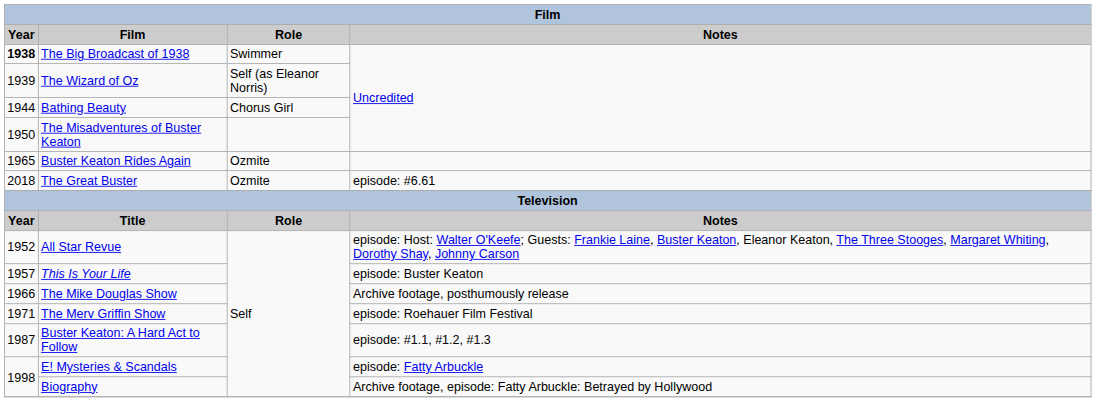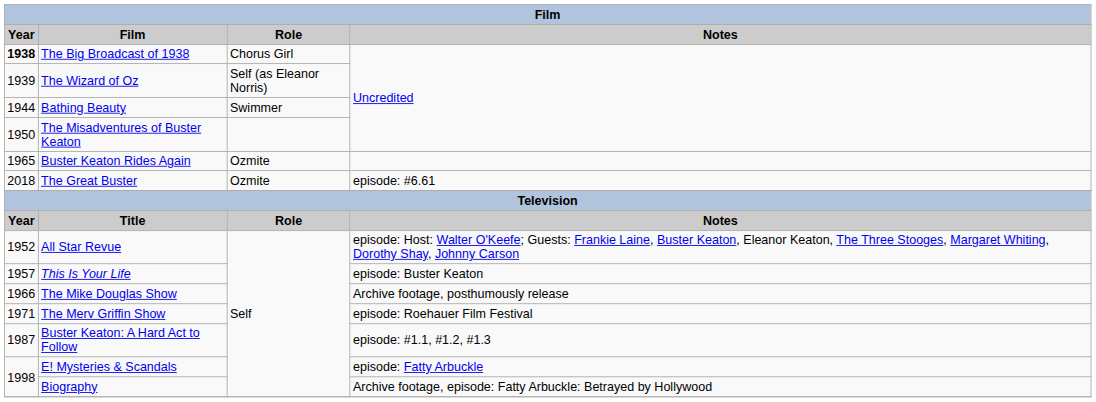 <table class="wikitable" style="font-size:90%;">
 <tr>
 <th colspan=4 style="background:#B0C4DE;">Film</th>
 </tr>
 <tr align="center">
 <th style="background: #CCCCCC;">Year</th>
 <th style="background: #CCCCCC;">Film</th>
 <th style="background: #CCCCCC;">Role</th>
 <th style="background: #CCCCCC;">Notes</th>
 </tr>
 <tr>
 <td><strong>1938</strong></td>
 <td><a href='#'>The Big Broadcast of 1938</a></td>
-<td>Swimmer</td>
+<td>Chorus Girl</td>
 <td rowspan="4"><a href='#'>Uncredited</a></td>
 </tr>
 <tr>
 <td>1939</td>
 <td><a href='#'>The Wizard of Oz</a></td>
 <td>Self (as Eleanor Norris)</td>
 </tr>
 <tr>
 <td>1944</td>
 <td><a href='#'>Bathing Beauty</a></td>
-<td>Chorus Girl</td>
+<td>Swimmer</td>
 </tr>
 <tr>
 <td>1950</td>
 <td><a href='#'>The Misadventures of Buster Keaton</a></td>
 <td></td>
 </tr>
 <tr>
 <td>1965</td>
 <td><a href='#'>Buster Keaton Rides Again</a></td>
 <td>Ozmite</td>
 <td></td>
 </tr>
 <tr>
 <td>2018</td>
 <td><a href='#'>The Great Buster</a></td>
 <td>Ozmite</td>
 <td>episode: #6.61</td>
 </tr>
 <tr>
 </tr>
 <tr align="center">
 <th colspan=4 style="background:#B0C4DE;">Television</th>
 </tr>
 <tr align="center">
 <th style="background: #CCCCCC;">Year</th>
 <th style="background: #CCCCCC;">Title</th>
 <th style="background: #CCCCCC;">Role</th>
 <th style="background: #CCCCCC;">Notes</th>
 </tr>
 <tr>
 <td>1952</td>
 <td><a href='#'>All Star Revue</a></td>
 <td rowspan="7">Self</td>
 <td>episode: Host: <a href='#'>Walter O'Keefe</a>; Guests: <a href='#'>Frankie Laine</a>, <a href='#'>Buster Keaton</a>, Eleanor Keaton, <a href='#'>The Three Stooges</a>, <a href='#'>Margaret Whiting</a>, <a href='#'>Dorothy Shay</a>, <a href='#'>Johnny Carson</a></td>
 </tr>
 <tr>
 <td>1957</td>
 <td><a href='#'><em>This Is Your Life</em></a></td>
 <td>episode: Buster Keaton</td>
 </tr>
 <tr>
 <td>1966</td>
 <td><a href='#'>The Mike Douglas Show</a></td>
 <td>Archive footage, posthumously release</td>
 </tr>
 <tr>
 <td>1971</td>
 <td><a href='#'>The Merv Griffin Show</a></td>
 <td>episode: Roehauer Film Festival</td>
 </tr>
 <tr>
 <td>1987</td>
 <td><a href='#'>Buster Keaton: A Hard Act to Follow</a></td>
 <td>episode: #1.1, #1.2, #1.3</td>
 </tr>
 <tr>
 <td rowspan="2">1998</td>
 <td><a href='#'>E! Mysteries & Scandals</a></td>
 <td>episode: <a href='#'>Fatty Arbuckle</a></td>
 </tr>
 <tr>
 <td><a href='#'>Biography</a></td>
 <td>Archive footage, episode: Fatty Arbuckle: Betrayed by Hollywood</td>
 </tr>
 <tr>
 </tr>
 </table>
